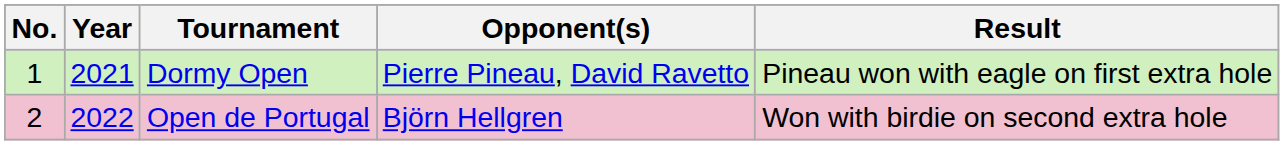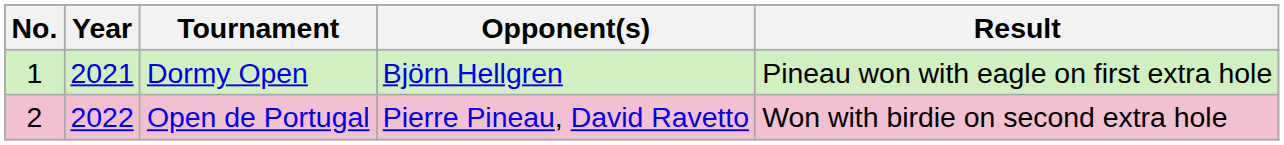 <table class="wikitable" style="font-size:95%;">
 <tr>
 <th>No.</th>
 <th>Year</th>
 <th>Tournament</th>
 <th>Opponent(s)</th>
 <th>Result</th>
 </tr>
 <tr style="background:#D0F0C0;">
 <td align=center>1</td>
 <td><a href='#'>2021</a></td>
 <td><a href='#'>Dormy Open</a></td>
-<td> <a href='#'>Pierre Pineau</a>,  <a href='#'>David Ravetto</a></td>
+<td> <a href='#'>Björn Hellgren</a></td>
 <td>Pineau won with eagle on first extra hole</td>
 </tr>
 <tr style="background:#F2C1D1;">
 <td align=center>2</td>
 <td><a href='#'>2022</a></td>
 <td><a href='#'>Open de Portugal</a></td>
-<td> <a href='#'>Björn Hellgren</a></td>
+<td> <a href='#'>Pierre Pineau</a>,  <a href='#'>David Ravetto</a></td>
 <td>Won with birdie on second extra hole</td>
 </tr>
 </table>
